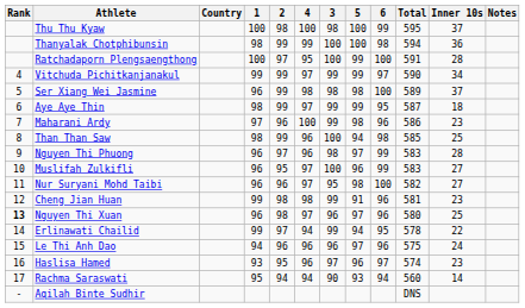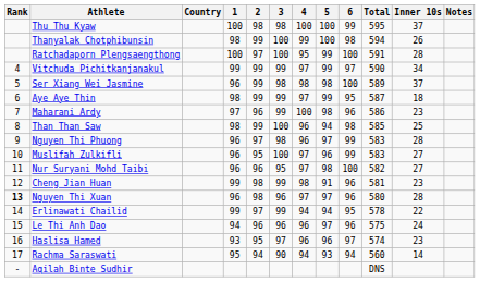 <table class="wikitable sortable" style="text-align:center">
 <tr>
 <th>Rank</th>
 <th>Athlete</th>
 <th>Country</th>
 <th class="sortable" style="width: 28px">1</th>
 <th class="sortable" style="width: 28px">2</th>
+<th class="sortable" style="width: 28px">3</th>
 <th class="sortable" style="width: 28px">4</th>
-<th class="sortable" style="width: 28px">3</th>
 <th class="sortable" style="width: 28px">5</th>
 <th class="sortable" style="width: 28px">6</th>
 <th>Total</th>
 <th class="sortable">Inner 10s</th>
 <th class="unsortable">Notes</th>
 </tr>
 <tr>
 <td></td>
 <td align="left"><a href='#'>Thu Thu Kyaw</a></td>
 <td align="left"></td>
 <td>100</td>
 <td>98</td>
+<td>98</td>
 <td>100</td>
-<td>98</td>
 <td>100</td>
 <td>99</td>
 <td>595</td>
 <td>37</td>
 <td></td>
 </tr>
 <tr>
 <td></td>
 <td align="left"><a href='#'>Thanyalak Chotphibunsin</a></td>
 <td align="left"></td>
 <td>98</td>
 <td>99</td>
+<td>100</td>
 <td>99</td>
-<td>100</td>
 <td>100</td>
 <td>98</td>
 <td>594</td>
-<td>36</td>
+<td>26</td>
 <td></td>
 </tr>
 <tr>
 <td></td>
 <td align="left"><a href='#'>Ratchadaporn Plengsaengthong</a></td>
 <td align="left"></td>
 <td>100</td>
 <td>97</td>
+<td>100</td>
 <td>95</td>
-<td>100</td>
 <td>99</td>
 <td>100</td>
 <td>591</td>
 <td>28</td>
 <td></td>
 </tr>
 <tr>
 <td>4</td>
 <td align="left"><a href='#'>Vitchuda Pichitkanjanakul</a></td>
 <td align="left"></td>
 <td>99</td>
 <td>99</td>
+<td>99</td>
 <td>97</td>
-<td>99</td>
 <td>99</td>
 <td>97</td>
 <td>590</td>
 <td>34</td>
 <td></td>
 </tr>
 <tr>
 <td>5</td>
 <td align="left"><a href='#'>Ser Xiang Wei Jasmine</a></td>
 <td align="left"></td>
 <td>96</td>
 <td>99</td>
 <td>98</td>
 <td>98</td>
 <td>98</td>
 <td>100</td>
 <td>589</td>
 <td>37</td>
 <td></td>
 </tr>
 <tr>
 <td>6</td>
 <td align="left"><a href='#'>Aye Aye Thin</a></td>
 <td align="left"></td>
 <td>98</td>
 <td>99</td>
+<td>99</td>
 <td>97</td>
-<td>99</td>
 <td>99</td>
 <td>95</td>
 <td>587</td>
 <td>18</td>
 <td></td>
 </tr>
 <tr>
 <td>7</td>
 <td align="left"><a href='#'>Maharani Ardy</a></td>
 <td align="left"></td>
 <td>97</td>
 <td>96</td>
+<td>99</td>
 <td>100</td>
-<td>99</td>
 <td>98</td>
 <td>96</td>
 <td>586</td>
 <td>23</td>
 <td></td>
 </tr>
 <tr>
 <td>8</td>
 <td align="left"><a href='#'>Than Than Saw</a></td>
 <td align="left"></td>
 <td>98</td>
 <td>99</td>
+<td>100</td>
 <td>96</td>
-<td>100</td>
 <td>94</td>
 <td>98</td>
 <td>585</td>
 <td>25</td>
 <td></td>
 </tr>
 <tr>
 <td>9</td>
 <td align="left"><a href='#'>Nguyen Thi Phuong</a></td>
 <td align="left"></td>
 <td>96</td>
 <td>97</td>
+<td>98</td>
 <td>96</td>
-<td>98</td>
 <td>97</td>
 <td>99</td>
 <td>583</td>
 <td>28</td>
 <td></td>
 </tr>
 <tr>
 <td>10</td>
 <td align="left"><a href='#'>Muslifah Zulkifli</a></td>
 <td align="left"></td>
 <td>96</td>
 <td>95</td>
+<td>100</td>
 <td>97</td>
-<td>100</td>
 <td>96</td>
 <td>99</td>
 <td>583</td>
 <td>27</td>
 <td></td>
 </tr>
 <tr>
 <td>11</td>
 <td align="left"><a href='#'>Nur Suryani Mohd Taibi</a></td>
 <td align="left"></td>
 <td>96</td>
 <td>96</td>
+<td>95</td>
 <td>97</td>
-<td>95</td>
 <td>98</td>
 <td>100</td>
 <td>582</td>
 <td>27</td>
 <td></td>
 </tr>
 <tr>
 <td>12</td>
 <td align="left"><a href='#'>Cheng Jian Huan</a></td>
 <td align="left"></td>
 <td>99</td>
 <td>98</td>
+<td>99</td>
 <td>98</td>
-<td>99</td>
 <td>91</td>
 <td>96</td>
 <td>581</td>
 <td>23</td>
 <td></td>
 </tr>
 <tr>
 <td><strong>13</strong></td>
 <td align="left"><a href='#'>Nguyen Thi Xuan</a></td>
 <td align="left"></td>
 <td>96</td>
 <td>98</td>
+<td>96</td>
 <td>97</td>
-<td>96</td>
 <td>97</td>
 <td>96</td>
 <td>580</td>
-<td>25</td>
+<td>28</td>
 <td></td>
 </tr>
 <tr>
 <td>14</td>
 <td align="left"><a href='#'>Erlinawati Chailid</a></td>
 <td align="left"></td>
 <td>99</td>
 <td>97</td>
+<td>99</td>
 <td>94</td>
-<td>99</td>
 <td>94</td>
 <td>95</td>
 <td>578</td>
 <td>22</td>
 <td></td>
 </tr>
 <tr>
 <td>15</td>
 <td align="left"><a href='#'>Le Thi Anh Dao</a></td>
 <td align="left"></td>
 <td>94</td>
 <td>96</td>
 <td>96</td>
 <td>96</td>
 <td>97</td>
 <td>96</td>
 <td>575</td>
 <td>24</td>
 <td></td>
 </tr>
 <tr>
 <td>16</td>
 <td align="left"><a href='#'>Haslisa Hamed</a></td>
 <td align="left"></td>
 <td>93</td>
 <td>95</td>
+<td>97</td>
 <td>96</td>
-<td>97</td>
 <td>96</td>
 <td>97</td>
 <td>574</td>
 <td>23</td>
 <td></td>
 </tr>
 <tr>
 <td>17</td>
 <td align="left"><a href='#'>Rachma Saraswati</a></td>
 <td align="left"></td>
 <td>95</td>
 <td>94</td>
+<td>90</td>
 <td>94</td>
-<td>90</td>
 <td>93</td>
 <td>94</td>
 <td>560</td>
 <td>14</td>
 <td></td>
 </tr>
 <tr>
 <td>-</td>
 <td align="left"><a href='#'>Aqilah Binte Sudhir</a></td>
 <td align="left"></td>
 <td></td>
 <td></td>
 <td></td>
 <td></td>
 <td></td>
 <td></td>
 <td>DNS</td>
 <td></td>
 <td></td>
 </tr>
 </table>
